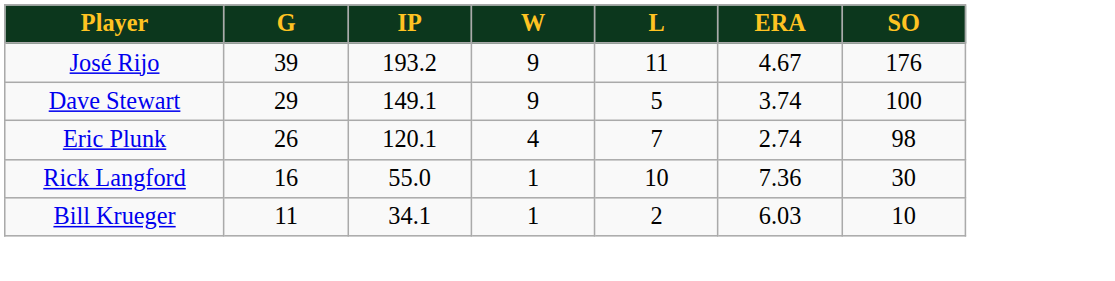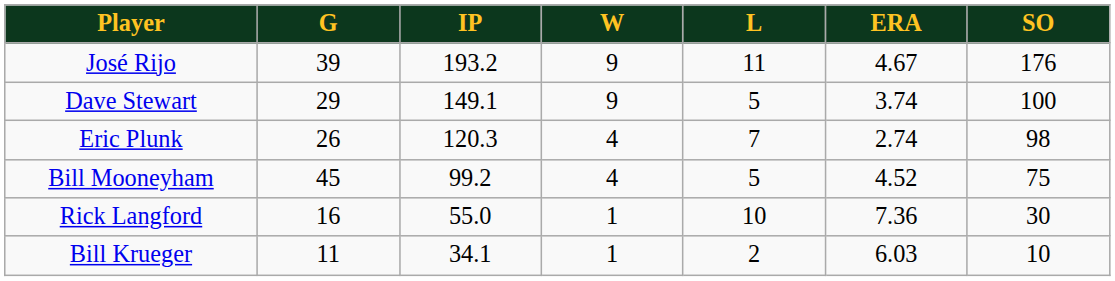 <table class="wikitable sortable">
 <tr>
 <th style="background:#0c371d; color:#ffc322; width:16%;">Player</th>
 <th style="background:#0c371d; color:#ffc322; width:9%;">G</th>
 <th style="background:#0c371d; color:#ffc322; width:9%;">IP</th>
 <th style="background:#0c371d; color:#ffc322; width:9%;">W</th>
 <th style="background:#0c371d; color:#ffc322; width:9%;">L</th>
 <th style="background:#0c371d; color:#ffc322; width:9%;">ERA</th>
 <th style="background:#0c371d; color:#ffc322; width:9%;">SO</th>
 </tr>
 <tr style="text-align:center;">
 <td><a href='#'>José Rijo</a></td>
 <td>39</td>
 <td>193.2</td>
 <td>9</td>
 <td>11</td>
 <td>4.67</td>
 <td>176</td>
 </tr>
 <tr style="text-align:center;">
 <td><a href='#'>Dave Stewart</a></td>
 <td>29</td>
 <td>149.1</td>
 <td>9</td>
 <td>5</td>
 <td>3.74</td>
 <td>100</td>
 </tr>
 <tr style="text-align:center;">
 <td><a href='#'>Eric Plunk</a></td>
 <td>26</td>
-<td>120.1</td>
+<td>120.3</td>
 <td>4</td>
 <td>7</td>
 <td>2.74</td>
 <td>98</td>
+</tr>
+<tr style="text-align:center;">
+<td><a href='#'>Bill Mooneyham</a></td>
+<td>45</td>
+<td>99.2</td>
+<td>4</td>
+<td>5</td>
+<td>4.52</td>
+<td>75</td>
 </tr>
 <tr align=center>
 <td><a href='#'>Rick Langford</a></td>
 <td>16</td>
 <td>55.0</td>
 <td>1</td>
 <td>10</td>
 <td>7.36</td>
 <td>30</td>
 </tr>
 <tr align=center>
 <td><a href='#'>Bill Krueger</a></td>
 <td>11</td>
 <td>34.1</td>
 <td>1</td>
 <td>2</td>
 <td>6.03</td>
 <td>10</td>
 </tr>
 </table>
